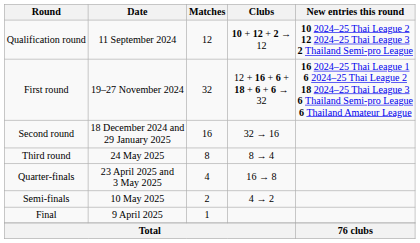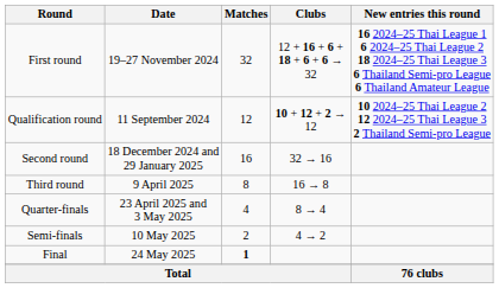 <table class="wikitable">
 <tr>
 <th>Round</th>
 <th>Date</th>
 <th>Matches</th>
 <th width=100>Clubs</th>
 <th>New entries this round</th>
 </tr>
 <tr align=center>
+<td>First round</td>
+<td>19–27 November 2024</td>
+<td>32</td>
+<td>12 + <strong>16</strong> + <strong>6</strong> + <strong>18</strong> + <strong>6</strong> + <strong>6</strong> → 32</td>
+<td><strong>16</strong> <a href='#'>2024–25 Thai League 1</a><br><strong>6</strong> <a href='#'>2024–25 Thai League 2</a><br><strong>18</strong> <a href='#'>2024–25 Thai League 3</a><br><strong>6</strong> <a href='#'>Thailand Semi-pro League</a><br><strong>6</strong> <a href='#'>Thailand Amateur League</a></td>
+</tr>
+<tr align=center>
 <td>Qualification round</td>
 <td>11 September 2024</td>
 <td>12</td>
 <td><strong>10</strong> + <strong>12</strong> + <strong>2</strong> → 12</td>
 <td><strong>10</strong> <a href='#'>2024–25 Thai League 2</a><br><strong>12</strong> <a href='#'>2024–25 Thai League 3</a><br><strong>2</strong> <a href='#'>Thailand Semi-pro League</a></td>
-</tr>
-<tr align=center>
-<td>First round</td>
-<td>19–27 November 2024</td>
-<td>32</td>
-<td>12 + <strong>16</strong> + <strong>6</strong> + <strong>18</strong> + <strong>6</strong> + <strong>6</strong> → 32</td>
-<td><strong>16</strong> <a href='#'>2024–25 Thai League 1</a><br><strong>6</strong> <a href='#'>2024–25 Thai League 2</a><br><strong>18</strong> <a href='#'>2024–25 Thai League 3</a><br><strong>6</strong> <a href='#'>Thailand Semi-pro League</a><br><strong>6</strong> <a href='#'>Thailand Amateur League</a></td>
 </tr>
 <tr align=center>
 <td>Second round</td>
 <td>18 December 2024 and<br>29 January 2025</td>
 <td>16</td>
 <td>32 → 16</td>
 <td></td>
 </tr>
 <tr align=center>
 <td>Third round</td>
-<td>24 May 2025</td>
+<td>9 April 2025</td>
 <td>8</td>
-<td>8 → 4</td>
+<td>16 → 8</td>
 <td></td>
 </tr>
 <tr align=center>
 <td>Quarter-finals</td>
 <td>23 April 2025 and<br>3 May 2025</td>
 <td>4</td>
-<td>16 → 8</td>
+<td>8 → 4</td>
 <td></td>
 </tr>
 <tr align=center>
 <td>Semi-finals</td>
 <td>10 May 2025</td>
 <td>2</td>
 <td>4 → 2</td>
 <td></td>
 </tr>
 <tr align=center>
 <td>Final</td>
-<td>9 April 2025</td>
-<td>1</td>
+<td>24 May 2025</td>
+<td><strong>1</strong></td>
 <td></td>
 <td></td>
 </tr>
 <tr align=left|>
 </tr>
 <tr>
 <th colspan=4>Total</th>
 <th>76 clubs</th>
 </tr>
 </table>
